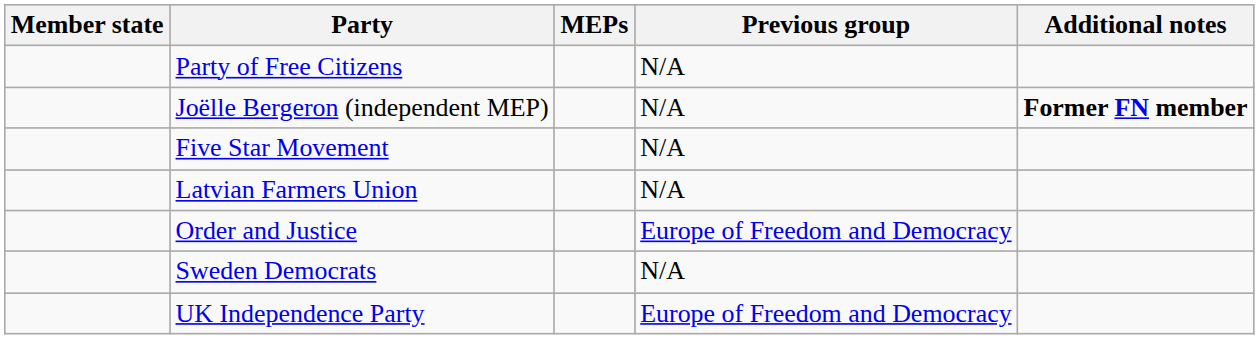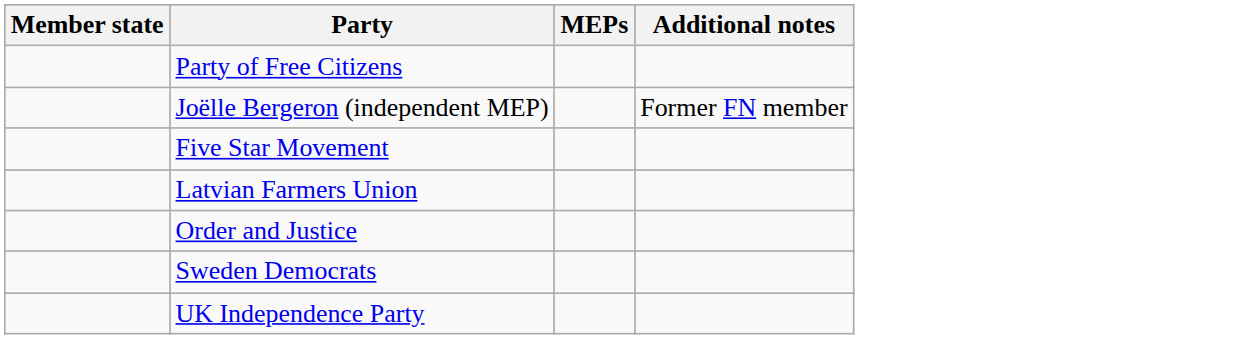 <table class="wikitable">
 <tr>
 <th>Member state</th>
 <th>Party</th>
 <th>MEPs</th>
-<th>Previous group</th>
 <th>Additional notes</th>
 </tr>
 <tr>
 <td></td>
 <td><a href='#'>Party of Free Citizens</a></td>
 <td></td>
-<td>N/A</td>
 <td></td>
 </tr>
 <tr>
 <td></td>
 <td><a href='#'>Joëlle Bergeron</a> (independent MEP)</td>
 <td></td>
-<td>N/A</td>
-<td><strong>Former <a href='#'>FN</a> member</strong></td>
+<td>Former <a href='#'>FN</a> member</td>
 </tr>
 <tr>
 <td></td>
 <td><a href='#'>Five Star Movement</a></td>
 <td></td>
-<td>N/A</td>
 <td></td>
 </tr>
 <tr>
 <td></td>
 <td><a href='#'>Latvian Farmers Union</a></td>
 <td></td>
-<td>N/A</td>
 <td></td>
 </tr>
 <tr>
 <td></td>
 <td><a href='#'>Order and Justice</a></td>
 <td></td>
-<td><a href='#'>Europe of Freedom and Democracy</a></td>
 <td></td>
 </tr>
 <tr>
 <td></td>
 <td><a href='#'>Sweden Democrats</a></td>
 <td></td>
-<td>N/A</td>
 <td></td>
 </tr>
 <tr>
 <td></td>
 <td><a href='#'>UK Independence Party</a></td>
 <td></td>
-<td><a href='#'>Europe of Freedom and Democracy</a></td>
 <td></td>
 </tr>
 </table>
